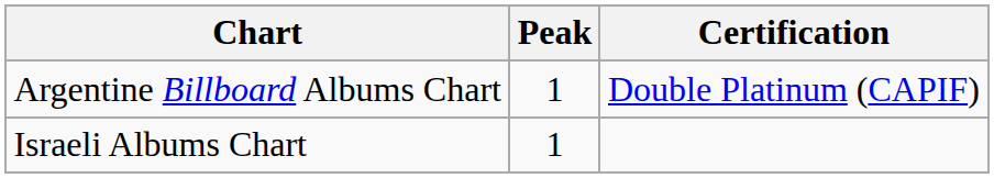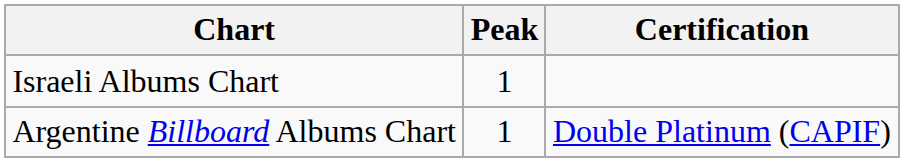 <table class="sortable wikitable">
 <tr>
 <th>Chart</th>
 <th>Peak</th>
 <th>Certification</th>
 </tr>
 <tr>
+<td>Israeli Albums Chart</td>
+<td align="center">1</td>
+<td></td>
+</tr>
+<tr>
 <td>Argentine <em><a href='#'>Billboard</a></em> Albums Chart</td>
 <td align="center">1</td>
 <td><a href='#'>Double Platinum</a> (<a href='#'>CAPIF</a>)</td>
 </tr>
-<tr>
-<td>Israeli Albums Chart</td>
-<td align="center">1</td>
-<td></td>
-</tr>
 </table>
